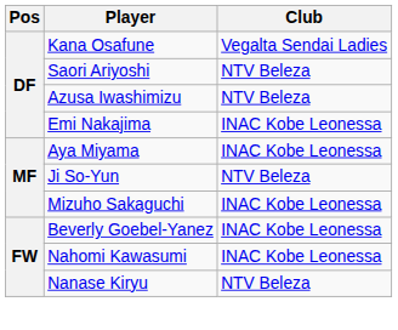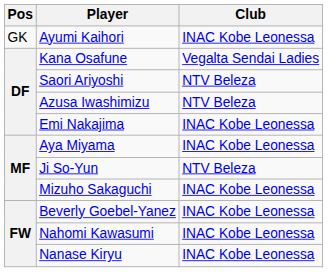 <table class="wikitable">
 <tr>
 <th>Pos</th>
 <th>Player</th>
 <th>Club</th>
+</tr>
+<tr>
+<td>GK</td>
+<td> <a href='#'>Ayumi Kaihori</a></td>
+<td><a href='#'>INAC Kobe Leonessa</a></td>
 </tr>
 <tr>
 <th rowspan=4>DF</th>
 <td> <a href='#'>Kana Osafune</a></td>
 <td><a href='#'>Vegalta Sendai Ladies</a></td>
 </tr>
 <tr>
 <td> <a href='#'>Saori Ariyoshi</a></td>
 <td><a href='#'>NTV Beleza</a></td>
 </tr>
 <tr>
 <td> <a href='#'>Azusa Iwashimizu</a></td>
 <td><a href='#'>NTV Beleza</a></td>
 </tr>
 <tr>
 <td> <a href='#'>Emi Nakajima</a></td>
 <td><a href='#'>INAC Kobe Leonessa</a></td>
 </tr>
 <tr>
 <th rowspan=3>MF</th>
 <td> <a href='#'>Aya Miyama</a></td>
 <td><a href='#'>INAC Kobe Leonessa</a></td>
 </tr>
 <tr>
 <td> <a href='#'>Ji So-Yun</a></td>
 <td><a href='#'>NTV Beleza</a></td>
 </tr>
 <tr>
 <td> <a href='#'>Mizuho Sakaguchi</a></td>
 <td><a href='#'>INAC Kobe Leonessa</a></td>
 </tr>
 <tr>
 <th rowspan=3>FW</th>
 <td> <a href='#'>Beverly Goebel-Yanez</a></td>
 <td><a href='#'>INAC Kobe Leonessa</a></td>
 </tr>
 <tr>
 <td> <a href='#'>Nahomi Kawasumi</a></td>
 <td><a href='#'>INAC Kobe Leonessa</a></td>
 </tr>
 <tr>
 <td> <a href='#'>Nanase Kiryu</a></td>
-<td><a href='#'>NTV Beleza</a></td>
+<td><a href='#'>INAC Kobe Leonessa</a></td>
 </tr>
 </table>
